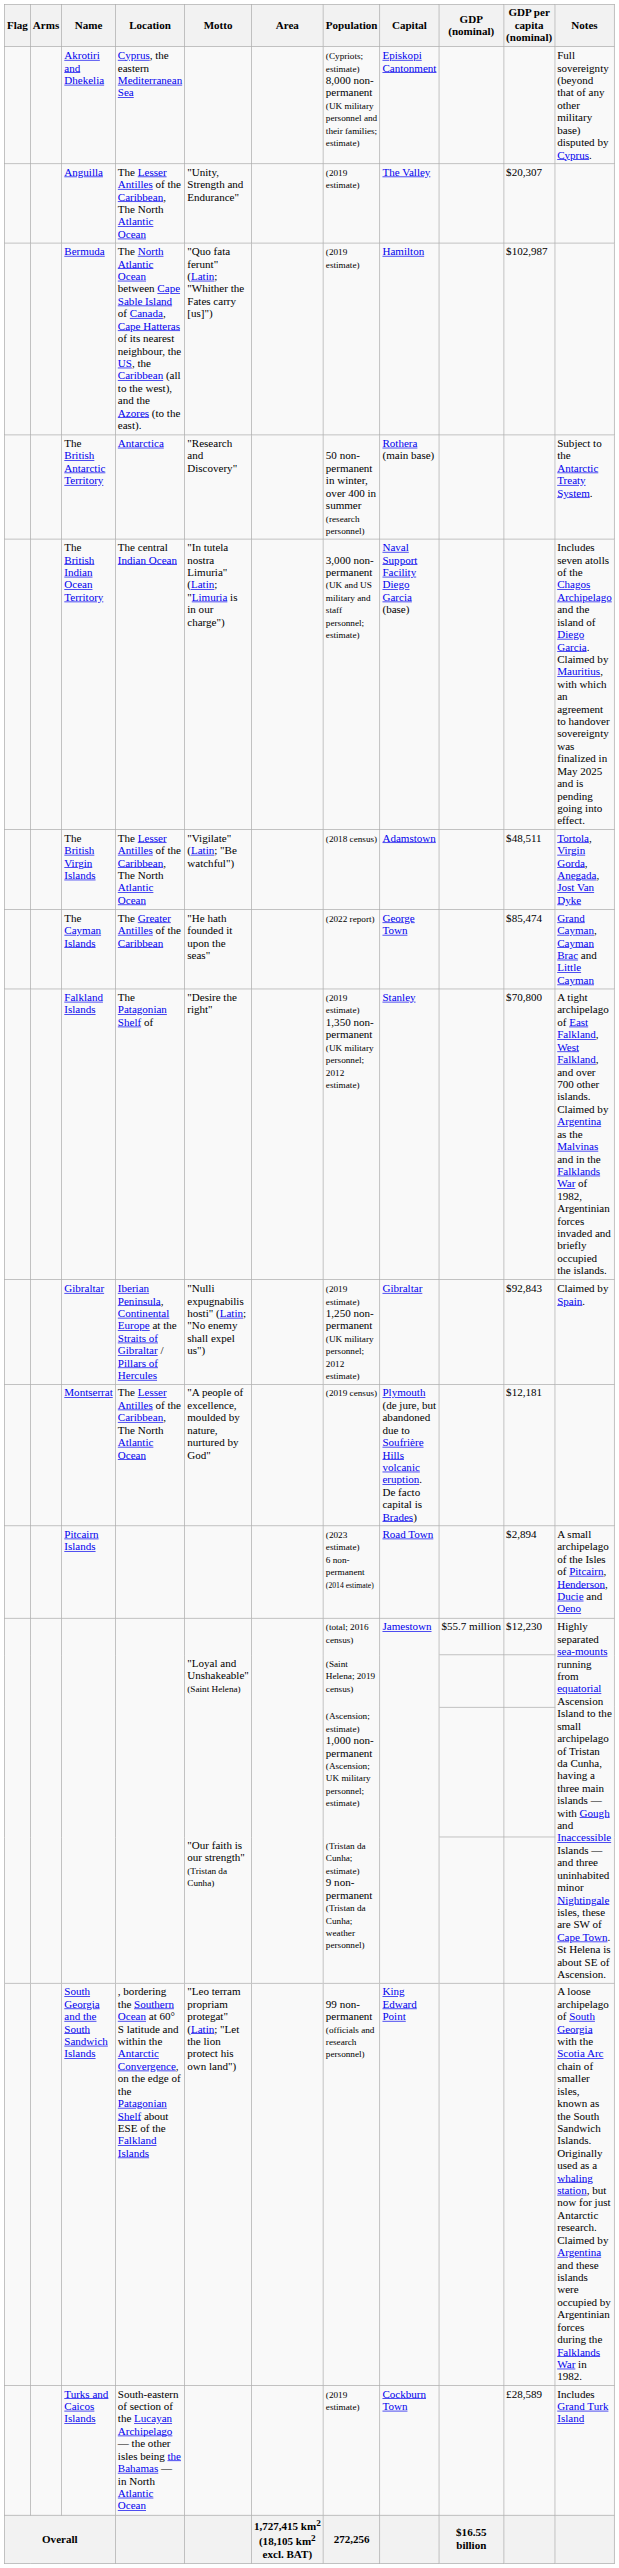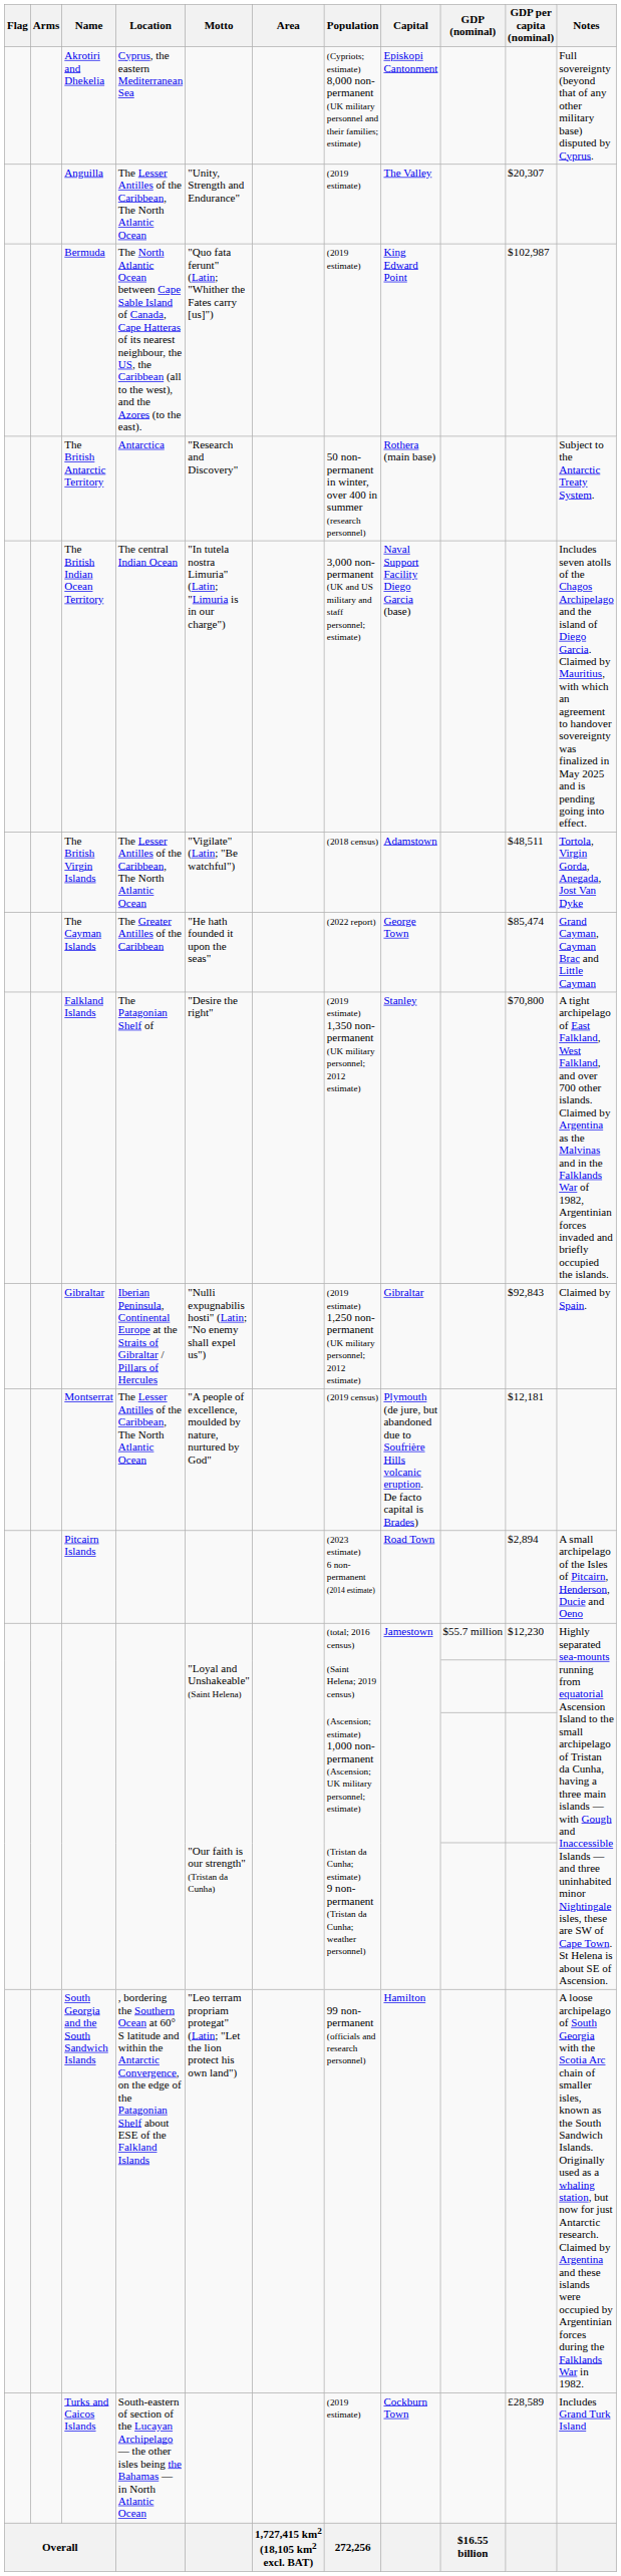 <table class="wikitable sortable noresize">
 <tr>
 <th class="unsortable">Flag</th>
 <th class="unsortable">Arms</th>
 <th>Name</th>
 <th>Location</th>
 <th class="unsortable">Motto</th>
 <th>Area</th>
 <th>Population</th>
 <th class="unsortable">Capital</th>
 <th>GDP<br>(nominal)</th>
 <th>GDP per<br>capita<br>(nominal)</th>
 <th class=unsortable>Notes</th>
 </tr>
 <tr valign="top">
 <td></td>
 <td></td>
 <td><a href='#'>Akrotiri and Dhekelia</a></td>
 <td><a href='#'>Cyprus</a>, the eastern <a href='#'>Mediterranean Sea</a></td>
 <td></td>
 <td></td>
 <td> <small>(Cypriots; estimate)</small><br>8,000 non-permanent <small>(UK military personnel and their families; estimate)</small></td>
 <td><a href='#'>Episkopi Cantonment</a></td>
 <td></td>
 <td></td>
 <td>Full sovereignty (beyond that of any other military base) disputed by <a href='#'>Cyprus</a>.</td>
 </tr>
 <tr valign="top">
 <td></td>
 <td></td>
 <td><a href='#'>Anguilla</a></td>
 <td>The <a href='#'>Lesser Antilles</a> of the <a href='#'>Caribbean</a>, The North <a href='#'>Atlantic Ocean</a></td>
 <td>"Unity, Strength and Endurance"</td>
 <td></td>
 <td> <small>(2019 estimate)</small></td>
 <td><a href='#'>The Valley</a></td>
 <td></td>
 <td>$20,307</td>
 <td></td>
 </tr>
 <tr valign="top">
 <td></td>
 <td></td>
 <td><a href='#'>Bermuda</a></td>
 <td>The <a href='#'>North Atlantic Ocean</a> between <a href='#'>Cape Sable Island</a> of <a href='#'>Canada</a>, <a href='#'>Cape Hatteras</a> of its nearest neighbour, the <a href='#'>US</a>, the <a href='#'>Caribbean</a> (all to the west), and the <a href='#'>Azores</a> (to the east).</td>
 <td>"Quo fata ferunt" (<a href='#'>Latin</a>; "Whither the Fates carry [us]")</td>
 <td></td>
 <td> <small>(2019 estimate)</small></td>
-<td><a href='#'>Hamilton</a></td>
+<td><a href='#'>King Edward Point</a></td>
 <td></td>
 <td>$102,987</td>
 <td></td>
 </tr>
 <tr valign="top">
 <td></td>
 <td></td>
 <td>The <a href='#'>British Antarctic Territory</a></td>
 <td><a href='#'>Antarctica</a></td>
 <td>"Research and Discovery"</td>
 <td></td>
 <td><br>50 non-permanent in winter, over 400 in summer <small>(research personnel)</small></td>
 <td><a href='#'>Rothera</a> (main base)</td>
 <td></td>
 <td></td>
 <td>Subject to the <a href='#'>Antarctic Treaty System</a>.</td>
 </tr>
 <tr valign="top">
 <td><br></td>
 <td></td>
 <td>The <a href='#'>British Indian Ocean Territory</a></td>
 <td>The central <a href='#'>Indian Ocean</a></td>
 <td>"In tutela nostra Limuria" (<a href='#'>Latin</a>; "<a href='#'>Limuria</a> is in our charge")</td>
 <td></td>
 <td><br>3,000 non-permanent <small>(UK and US military and staff personnel; estimate)</small></td>
 <td><a href='#'>Naval Support Facility Diego Garcia</a> (base)</td>
 <td></td>
 <td></td>
 <td>Includes seven atolls of the <a href='#'>Chagos Archipelago</a> and the island of <a href='#'>Diego Garcia</a>. Claimed by <a href='#'>Mauritius</a>, with which an agreement to handover sovereignty was finalized in May 2025 and is pending going into effect.</td>
 </tr>
 <tr valign="top">
 <td><br></td>
 <td></td>
 <td>The <a href='#'>British Virgin Islands</a></td>
 <td>The <a href='#'>Lesser Antilles</a> of the <a href='#'>Caribbean</a>, The North <a href='#'>Atlantic Ocean</a></td>
 <td>"Vigilate" (<a href='#'>Latin</a>; "Be watchful")</td>
 <td></td>
 <td> <small>(2018 census)</small></td>
 <td><a href='#'>Adamstown</a></td>
 <td></td>
 <td>$48,511</td>
 <td><a href='#'>Tortola</a>, <a href='#'>Virgin Gorda</a>, <a href='#'>Anegada</a>, <a href='#'>Jost Van Dyke</a></td>
 </tr>
 <tr valign="top">
 <td><br></td>
 <td></td>
 <td>The <a href='#'>Cayman Islands</a></td>
 <td>The <a href='#'>Greater Antilles</a> of the <a href='#'>Caribbean</a></td>
 <td>"He hath founded it upon the seas"</td>
 <td></td>
 <td> <small>(2022 report)</small></td>
 <td><a href='#'>George Town</a></td>
 <td></td>
 <td>$85,474</td>
 <td><a href='#'>Grand Cayman</a>, <a href='#'>Cayman Brac</a> and <a href='#'>Little Cayman</a></td>
 </tr>
 <tr valign="top">
 <td><br></td>
 <td></td>
 <td><a href='#'>Falkland Islands</a></td>
 <td>The <a href='#'>Patagonian Shelf</a> of </td>
 <td>"Desire the right"</td>
 <td></td>
 <td> <small>(2019 estimate)</small><br>1,350 non-permanent <small>(UK military personnel; 2012 estimate)</small></td>
 <td><a href='#'>Stanley</a></td>
 <td></td>
 <td>$70,800</td>
 <td>A tight archipelago of <a href='#'>East Falkland</a>, <a href='#'>West Falkland</a>, and over 700 other islands. Claimed by <a href='#'>Argentina</a> as the <a href='#'>Malvinas</a> and in the <a href='#'>Falklands War</a> of 1982, Argentinian forces invaded and briefly occupied the islands.</td>
 </tr>
 <tr valign="top">
 <td><br></td>
 <td></td>
 <td><a href='#'>Gibraltar</a></td>
 <td><a href='#'>Iberian Peninsula</a>, <a href='#'>Continental Europe</a> at the <a href='#'>Straits of Gibraltar</a> / <a href='#'>Pillars of Hercules</a></td>
 <td>"Nulli expugnabilis hosti" (<a href='#'>Latin</a>; "No enemy shall expel us")</td>
 <td></td>
 <td> <small>(2019 estimate)</small><br>1,250 non-permanent <small>(UK military personnel; 2012 estimate)</small></td>
 <td><a href='#'>Gibraltar</a></td>
 <td></td>
 <td>$92,843</td>
 <td>Claimed by <a href='#'>Spain</a>.</td>
 </tr>
 <tr valign="top">
 <td><br></td>
 <td></td>
 <td><a href='#'>Montserrat</a></td>
 <td>The <a href='#'>Lesser Antilles</a> of the <a href='#'>Caribbean</a>, The North <a href='#'>Atlantic Ocean</a></td>
 <td>"A people of excellence, moulded by nature, nurtured by God"</td>
 <td></td>
 <td> <small>(2019 census)</small></td>
 <td><a href='#'>Plymouth</a> (de jure, but abandoned due to <a href='#'>Soufrière Hills volcanic eruption</a>. De facto capital is <a href='#'>Brades</a>)</td>
 <td></td>
 <td>$12,181</td>
 <td></td>
 </tr>
 <tr valign="top">
 <td><br></td>
 <td></td>
 <td><a href='#'>Pitcairn Islands</a></td>
 <td></td>
 <td></td>
 <td></td>
 <td> <small>(2023 estimate)<br>6 non-permanent <small>(2014 estimate)</small></small></td>
 <td><a href='#'>Road Town</a></td>
 <td></td>
 <td>$2,894</td>
 <td>A small archipelago of the Isles of <a href='#'>Pitcairn</a>, <a href='#'>Henderson</a>, <a href='#'>Ducie</a> and <a href='#'>Oeno</a></td>
 </tr>
 <tr valign="top">
 <td style="border-bottom:0px;border-top:0px"></td>
 <td style="border-bottom:0px;border-top:0px"></td>
 <td style="border-bottom:0px;border-top:0px"></td>
 <td style="border-bottom:0px;border-top:0px"></td>
 <td style="border-bottom:0px;border-top:0px"></td>
 <td style="border-bottom:0px;border-top:0px"></td>
 <td style="border-bottom:0px;border-top:0px"> <small>(total; 2016 census)</small></td>
 <td style="border-bottom:0px;border-top:0px"><a href='#'>Jamestown</a></td>
 <td>$55.7 million</td>
 <td>$12,230</td>
 <td rowspan="4">Highly separated <a href='#'>sea-mounts</a> running  from <a href='#'>equatorial</a> Ascension Island to the small archipelago of Tristan da Cunha, having a three main islands — with <a href='#'>Gough</a> and <a href='#'>Inaccessible</a> Islands — and three uninhabited minor <a href='#'>Nightingale</a> isles, these are SW of <a href='#'>Cape Town</a>. St Helena is about  SE of Ascension.</td>
 </tr>
 <tr valign="top">
 <td style="border-bottom:0px;border-top:0px"></td>
 <td style="border-bottom:0px;border-top:0px"></td>
 <td style="border-bottom:0px;border-top:0px"></td>
 <td style="border-bottom:0px;border-top:0px"></td>
 <td style="border-bottom:0px;border-top:0px">"Loyal and Unshakeable" <small>(Saint Helena)</small></td>
 <td style="border-bottom:0px;border-top:0px"></td>
 <td style="border-bottom:0px;border-top:0px"> <small>(Saint Helena; 2019 census)</small></td>
 <td style="border-bottom:0px;border-top:0px"></td>
 <td></td>
 <td></td>
 </tr>
 <tr valign="top">
 <td style="border-bottom:0px;border-top:0px"></td>
 <td style="border-bottom:0px;border-top:0px"></td>
 <td style="border-bottom:0px;border-top:0px"></td>
 <td style="border-bottom:0px;border-top:0px"></td>
 <td style="border-bottom:0px;border-top:0px"></td>
 <td style="border-bottom:0px;border-top:0px"></td>
 <td style="border-bottom:0px;border-top:0px"> <small>(Ascension; estimate)</small><br>1,000 non-permanent <small>(Ascension; UK military personnel; estimate)</small></td>
 <td style="border-bottom:0px;border-top:0px"></td>
 <td></td>
 <td></td>
 </tr>
 <tr valign="top">
 <td style="border-bottom:0px;border-top:0px"></td>
 <td style="border-bottom:0px;border-top:0px"></td>
 <td style="border-bottom:0px;border-top:0px"></td>
 <td style="border-bottom:0px;border-top:0px"></td>
 <td style="border-bottom:0px;border-top:0px">"Our faith is our strength" <small>(Tristan da Cunha)</small></td>
 <td style="border-bottom:0px;border-top:0px"></td>
 <td style="border-bottom:0px;border-top:0px"> <small>(Tristan da Cunha; estimate)</small><br>9 non-permanent <small>(Tristan da Cunha; weather personnel)</small></td>
 <td style="border-bottom:0px;border-top:0px"></td>
 <td></td>
 <td></td>
 </tr>
 <tr valign="top">
 <td><br></td>
 <td></td>
 <td><a href='#'>South Georgia and the South Sandwich Islands</a></td>
 <td>, bordering the <a href='#'>Southern Ocean</a> at 60° S latitude and within the <a href='#'>Antarctic Convergence</a>, on the edge of the <a href='#'>Patagonian Shelf</a> about  ESE of the <a href='#'>Falkland Islands</a></td>
 <td>"Leo terram propriam protegat" (<a href='#'>Latin</a>; "Let the lion protect his own land")</td>
 <td></td>
 <td><br>99 non-permanent <small>(officials and research personnel)</small></td>
-<td><a href='#'>King Edward Point</a></td>
+<td><a href='#'>Hamilton</a></td>
 <td></td>
 <td></td>
 <td>A loose archipelago of <a href='#'>South Georgia</a> with the <a href='#'>Scotia Arc</a> chain of smaller isles, known as the South Sandwich Islands. <br>Originally used as a <a href='#'>whaling station</a>, but now for just Antarctic research. <br>Claimed by <a href='#'>Argentina</a> and these islands were occupied by Argentinian forces during the <a href='#'>Falklands War</a> in 1982.</td>
 </tr>
 <tr valign="top">
 <td></td>
 <td></td>
 <td><a href='#'>Turks and Caicos Islands</a></td>
 <td>South-eastern of section of the <a href='#'>Lucayan Archipelago</a> — the other isles being <a href='#'>the Bahamas</a> — in North <a href='#'>Atlantic Ocean</a></td>
 <td></td>
 <td></td>
 <td> <small>(2019 estimate)</small></td>
 <td><a href='#'>Cockburn Town</a></td>
 <td></td>
 <td>£28,589</td>
 <td>Includes <a href='#'>Grand Turk Island</a></td>
 </tr>
 <tr>
 <th colspan=3>Overall</th>
 <th></th>
 <th></th>
 <th> 1,727,415 km<sup>2</sup><br>(18,105 km<sup>2</sup> excl. BAT)</th>
 <th> 272,256</th>
 <th></th>
 <th> $16.55 billion</th>
 <th></th>
 <th></th>
 </tr>
 </table>
